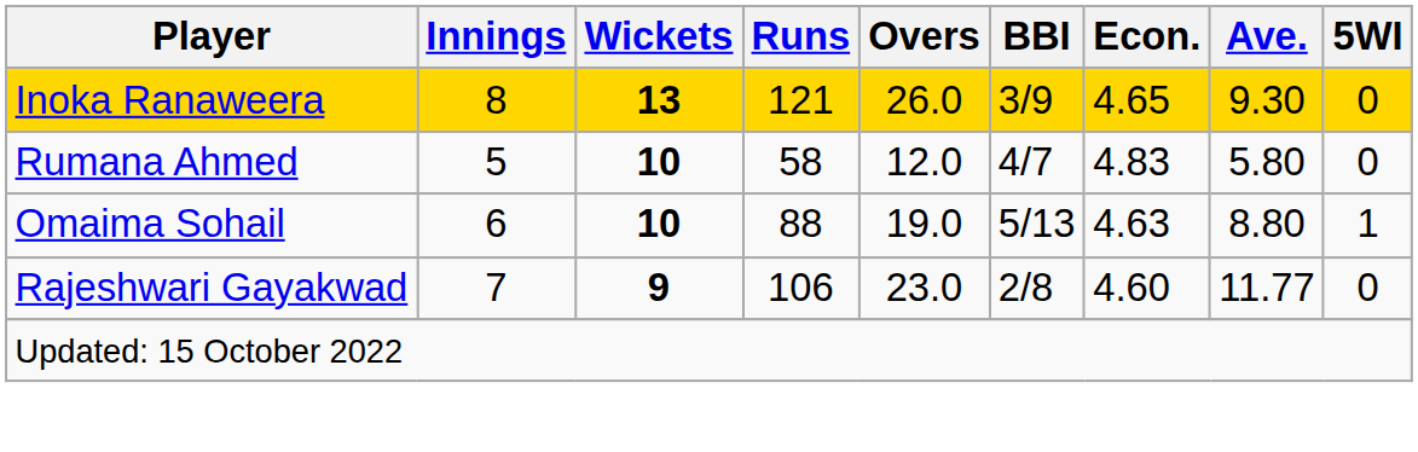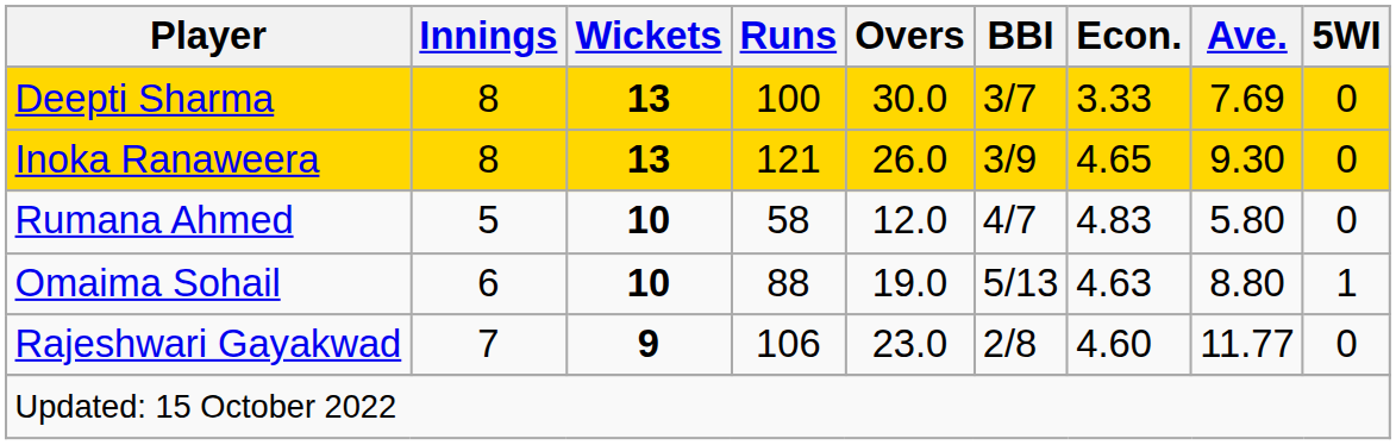 <table class="wikitable sortable" style="text-align:centre;">
 <tr>
 <th>Player</th>
 <th><a href='#'>Innings</a></th>
 <th><a href='#'>Wickets</a></th>
 <th><a href='#'>Runs</a></th>
 <th>Overs</th>
 <th>BBI</th>
 <th>Econ.</th>
 <th><a href='#'>Ave.</a></th>
 <th>5WI</th>
+</tr>
+<tr style="background:gold;">
+<td style="text-align:left"> <a href='#'>Deepti Sharma</a></td>
+<td style="text-align:center;">8</td>
+<td style="text-align:center;"><strong>13</strong></td>
+<td style="text-align:center;">100</td>
+<td style="text-align:center;">30.0</td>
+<td>3/7</td>
+<td>3.33</td>
+<td style="text-align:center;">7.69</td>
+<td style="text-align:center;">0</td>
 </tr>
 <tr style="background:gold;">
 <td style="text-align:left"> <a href='#'>Inoka Ranaweera</a></td>
 <td style="text-align:center;">8</td>
 <td style="text-align:center;"><strong>13</strong></td>
 <td style="text-align:center;">121</td>
 <td style="text-align:center;">26.0</td>
 <td>3/9</td>
 <td>4.65</td>
 <td style="text-align:center;">9.30</td>
 <td style="text-align:center;">0</td>
 </tr>
 <tr>
 <td style="text-align:left"> <a href='#'>Rumana Ahmed</a></td>
 <td style="text-align:center;">5</td>
 <td style="text-align:center;"><strong>10</strong></td>
 <td style="text-align:center;">58</td>
 <td style="text-align:center;">12.0</td>
 <td>4/7</td>
 <td>4.83</td>
 <td style="text-align:center;">5.80</td>
 <td style="text-align:center;">0</td>
 </tr>
 <tr>
 <td style="text-align:left"> <a href='#'>Omaima Sohail</a></td>
 <td style="text-align:center;">6</td>
 <td style="text-align:center;"><strong>10</strong></td>
 <td style="text-align:center;">88</td>
 <td style="text-align:center;">19.0</td>
 <td>5/13</td>
 <td>4.63</td>
 <td style="text-align:center;">8.80</td>
 <td style="text-align:center;">1</td>
 </tr>
 <tr>
 <td style="text-align:left"> <a href='#'>Rajeshwari Gayakwad</a></td>
 <td style="text-align:center;">7</td>
 <td style="text-align:center;"><strong>9</strong></td>
 <td style="text-align:center;">106</td>
 <td style="text-align:center;">23.0</td>
 <td>2/8</td>
 <td>4.60</td>
 <td style="text-align:center;">11.77</td>
 <td style="text-align:center;">0</td>
 </tr>
 <tr>
 </tr>
 <tr class="sortbottom">
 <td colspan="9" scope="row"><small>Updated: 15 October 2022</small></td>
 </tr>
 </table>
